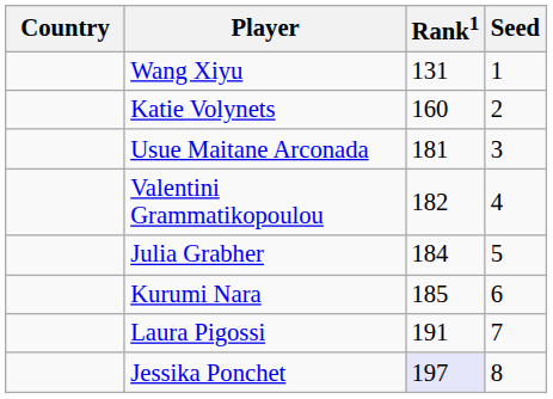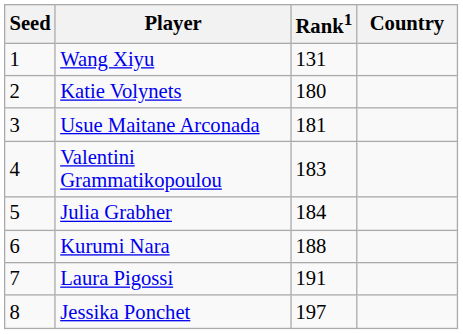 <table class="sortable wikitable">
 <tr>
-<th width="70">Country</th>
+<th>Seed</th>
 <th width="175">Player</th>
 <th>Rank<sup>1</sup></th>
-<th>Seed</th>
+<th width="70">Country</th>
 </tr>
 <tr>
-<td></td>
+<td>1</td>
 <td><a href='#'>Wang Xiyu</a></td>
 <td>131</td>
-<td>1</td>
+<td></td>
 </tr>
 <tr>
+<td>2</td>
+<td><a href='#'>Katie Volynets</a></td>
+<td>180</td>
 <td></td>
-<td><a href='#'>Katie Volynets</a></td>
-<td>160</td>
-<td>2</td>
 </tr>
 <tr>
-<td></td>
+<td>3</td>
 <td><a href='#'>Usue Maitane Arconada</a></td>
 <td>181</td>
-<td>3</td>
+<td></td>
 </tr>
 <tr>
+<td>4</td>
+<td><a href='#'>Valentini Grammatikopoulou</a></td>
+<td>183</td>
 <td></td>
-<td><a href='#'>Valentini Grammatikopoulou</a></td>
-<td>182</td>
-<td>4</td>
 </tr>
 <tr>
-<td></td>
+<td>5</td>
 <td><a href='#'>Julia Grabher</a></td>
 <td>184</td>
-<td>5</td>
+<td></td>
 </tr>
 <tr>
+<td>6</td>
+<td><a href='#'>Kurumi Nara</a></td>
+<td>188</td>
 <td></td>
-<td><a href='#'>Kurumi Nara</a></td>
-<td>185</td>
-<td>6</td>
 </tr>
 <tr>
-<td></td>
+<td>7</td>
 <td><a href='#'>Laura Pigossi</a></td>
 <td>191</td>
-<td>7</td>
+<td></td>
 </tr>
 <tr>
+<td>8</td>
+<td><a href='#'>Jessika Ponchet</a></td>
+<td>197</td>
 <td></td>
-<td><a href='#'>Jessika Ponchet</a></td>
-<td style="background: lavender;">197</td>
-<td>8</td>
 </tr>
 </table>
